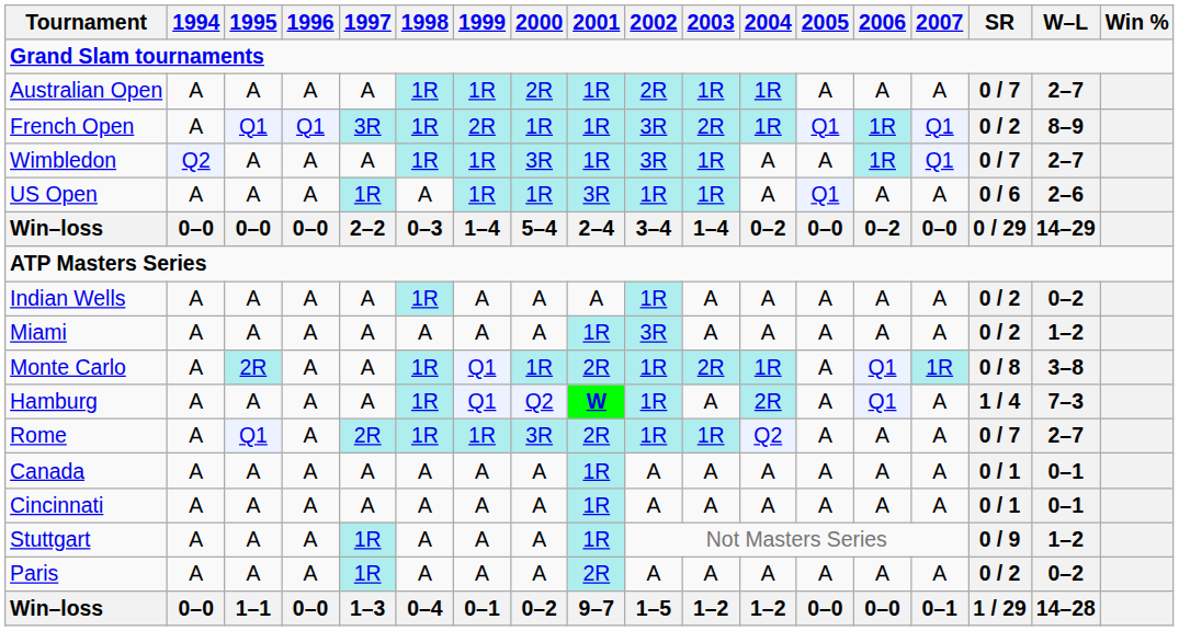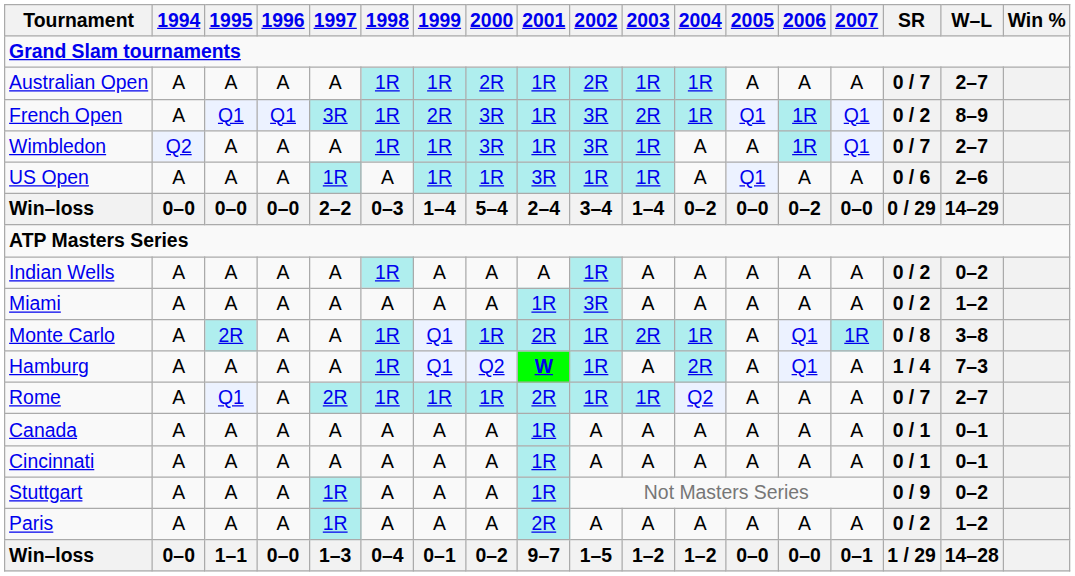 <table class=wikitable style=text-align:center;font-size:97%>
 <tr>
 <th>Tournament</th>
 <th><a href='#'>1994</a></th>
 <th><a href='#'>1995</a></th>
 <th><a href='#'>1996</a></th>
 <th><a href='#'>1997</a></th>
 <th><a href='#'>1998</a></th>
 <th><a href='#'>1999</a></th>
 <th><a href='#'>2000</a></th>
 <th><a href='#'>2001</a></th>
 <th><a href='#'>2002</a></th>
 <th><a href='#'>2003</a></th>
 <th><a href='#'>2004</a></th>
 <th><a href='#'>2005</a></th>
 <th><a href='#'>2006</a></th>
 <th><a href='#'>2007</a></th>
 <th>SR</th>
 <th>W–L</th>
 <th>Win %</th>
 </tr>
 <tr>
 <td colspan=23 align=left><strong><a href='#'>Grand Slam tournaments</a></strong></td>
 </tr>
 <tr>
 <td align=left><a href='#'>Australian Open</a></td>
 <td>A</td>
 <td>A</td>
 <td>A</td>
 <td>A</td>
 <td bgcolor=afeeee><a href='#'>1R</a></td>
 <td bgcolor=afeeee><a href='#'>1R</a></td>
 <td bgcolor=afeeee><a href='#'>2R</a></td>
 <td bgcolor=afeeee><a href='#'>1R</a></td>
 <td bgcolor=afeeee><a href='#'>2R</a></td>
 <td bgcolor=afeeee><a href='#'>1R</a></td>
 <td bgcolor=afeeee><a href='#'>1R</a></td>
 <td>A</td>
 <td>A</td>
 <td>A</td>
 <th>0 / 7</th>
 <th>2–7</th>
 <th></th>
 </tr>
 <tr>
 <td align=left><a href='#'>French Open</a></td>
 <td>A</td>
 <td bgcolor=ecf2ff><a href='#'>Q1</a></td>
 <td bgcolor=ecf2ff><a href='#'>Q1</a></td>
 <td bgcolor=afeeee><a href='#'>3R</a></td>
 <td bgcolor=afeeee><a href='#'>1R</a></td>
 <td bgcolor=afeeee><a href='#'>2R</a></td>
-<td bgcolor=afeeee><a href='#'>1R</a></td>
+<td bgcolor=afeeee><a href='#'>3R</a></td>
 <td bgcolor=afeeee><a href='#'>1R</a></td>
 <td bgcolor=afeeee><a href='#'>3R</a></td>
 <td bgcolor=afeeee><a href='#'>2R</a></td>
 <td bgcolor=afeeee><a href='#'>1R</a></td>
 <td bgcolor=ecf2ff><a href='#'>Q1</a></td>
 <td bgcolor=afeeee><a href='#'>1R</a></td>
 <td bgcolor=ecf2ff><a href='#'>Q1</a></td>
 <th>0 / 2</th>
 <th>8–9</th>
 <th></th>
 </tr>
 <tr>
 <td align=left><a href='#'>Wimbledon</a></td>
 <td bgcolor=ecf2ff><a href='#'>Q2</a></td>
 <td>A</td>
 <td>A</td>
 <td>A</td>
 <td bgcolor=afeeee><a href='#'>1R</a></td>
 <td bgcolor=afeeee><a href='#'>1R</a></td>
 <td bgcolor=afeeee><a href='#'>3R</a></td>
 <td bgcolor=afeeee><a href='#'>1R</a></td>
 <td bgcolor=afeeee><a href='#'>3R</a></td>
 <td bgcolor=afeeee><a href='#'>1R</a></td>
 <td>A</td>
 <td>A</td>
 <td bgcolor=afeeee><a href='#'>1R</a></td>
 <td bgcolor=ecf2ff><a href='#'>Q1</a></td>
 <th>0 / 7</th>
 <th>2–7</th>
 <th></th>
 </tr>
 <tr>
 <td align=left><a href='#'>US Open</a></td>
 <td>A</td>
 <td>A</td>
 <td>A</td>
 <td bgcolor=afeeee><a href='#'>1R</a></td>
 <td>A</td>
 <td bgcolor=afeeee><a href='#'>1R</a></td>
 <td bgcolor=afeeee><a href='#'>1R</a></td>
 <td bgcolor=afeeee><a href='#'>3R</a></td>
 <td bgcolor=afeeee><a href='#'>1R</a></td>
 <td bgcolor=afeeee><a href='#'>1R</a></td>
 <td>A</td>
 <td bgcolor=ecf2ff><a href='#'>Q1</a></td>
 <td>A</td>
 <td>A</td>
 <th>0 / 6</th>
 <th>2–6</th>
 <th></th>
 </tr>
 <tr>
 <th style=text-align:left>Win–loss</th>
 <th>0–0</th>
 <th>0–0</th>
 <th>0–0</th>
 <th>2–2</th>
 <th>0–3</th>
 <th>1–4</th>
 <th>5–4</th>
 <th>2–4</th>
 <th>3–4</th>
 <th>1–4</th>
 <th>0–2</th>
 <th>0–0</th>
 <th>0–2</th>
 <th>0–0</th>
 <th>0 / 29</th>
 <th>14–29</th>
 <th></th>
 </tr>
 <tr>
 <td colspan=23 align=left><strong>ATP Masters Series</strong></td>
 </tr>
 <tr>
 <td align=left><a href='#'>Indian Wells</a></td>
 <td>A</td>
 <td>A</td>
 <td>A</td>
 <td>A</td>
 <td bgcolor=afeeee><a href='#'>1R</a></td>
 <td>A</td>
 <td>A</td>
 <td>A</td>
 <td bgcolor=afeeee><a href='#'>1R</a></td>
 <td>A</td>
 <td>A</td>
 <td>A</td>
 <td>A</td>
 <td>A</td>
 <th>0 / 2</th>
 <th>0–2</th>
 <th></th>
 </tr>
 <tr>
 <td align=left><a href='#'>Miami</a></td>
 <td>A</td>
 <td>A</td>
 <td>A</td>
 <td>A</td>
 <td>A</td>
 <td>A</td>
 <td>A</td>
 <td bgcolor=afeeee><a href='#'>1R</a></td>
 <td bgcolor=afeeee><a href='#'>3R</a></td>
 <td>A</td>
 <td>A</td>
 <td>A</td>
 <td>A</td>
 <td>A</td>
 <th>0 / 2</th>
 <th>1–2</th>
 <th></th>
 </tr>
 <tr>
 <td align=left><a href='#'>Monte Carlo</a></td>
 <td>A</td>
 <td bgcolor=afeeee><a href='#'>2R</a></td>
 <td>A</td>
 <td>A</td>
 <td bgcolor=afeeee><a href='#'>1R</a></td>
 <td bgcolor=ecf2ff><a href='#'>Q1</a></td>
 <td bgcolor=afeeee><a href='#'>1R</a></td>
 <td bgcolor=afeeee><a href='#'>2R</a></td>
 <td bgcolor=afeeee><a href='#'>1R</a></td>
 <td bgcolor=afeeee><a href='#'>2R</a></td>
 <td bgcolor=afeeee><a href='#'>1R</a></td>
 <td>A</td>
 <td bgcolor=ecf2ff><a href='#'>Q1</a></td>
 <td bgcolor=afeeee><a href='#'>1R</a></td>
 <th>0 / 8</th>
 <th>3–8</th>
 <th></th>
 </tr>
 <tr>
 <td align=left><a href='#'>Hamburg</a></td>
 <td>A</td>
 <td>A</td>
 <td>A</td>
 <td>A</td>
 <td bgcolor=afeeee><a href='#'>1R</a></td>
 <td bgcolor=ecf2ff><a href='#'>Q1</a></td>
 <td bgcolor=ecf2ff><a href='#'>Q2</a></td>
 <td bgcolor=lime><a href='#'><strong>W</strong></a></td>
 <td bgcolor=afeeee><a href='#'>1R</a></td>
 <td>A</td>
 <td bgcolor=afeeee><a href='#'>2R</a></td>
 <td>A</td>
 <td bgcolor=ecf2ff><a href='#'>Q1</a></td>
 <td>A</td>
 <th>1 / 4</th>
 <th>7–3</th>
 <th></th>
 </tr>
 <tr>
 <td align=left><a href='#'>Rome</a></td>
 <td>A</td>
 <td bgcolor=ecf2ff><a href='#'>Q1</a></td>
 <td>A</td>
 <td bgcolor=afeeee><a href='#'>2R</a></td>
 <td bgcolor=afeeee><a href='#'>1R</a></td>
 <td bgcolor=afeeee><a href='#'>1R</a></td>
-<td bgcolor=afeeee><a href='#'>3R</a></td>
+<td bgcolor=afeeee><a href='#'>1R</a></td>
 <td bgcolor=afeeee><a href='#'>2R</a></td>
 <td bgcolor=afeeee><a href='#'>1R</a></td>
 <td bgcolor=afeeee><a href='#'>1R</a></td>
 <td bgcolor=ecf2ff><a href='#'>Q2</a></td>
 <td>A</td>
 <td>A</td>
 <td>A</td>
 <th>0 / 7</th>
 <th>2–7</th>
 <th></th>
 </tr>
 <tr>
 <td align=left><a href='#'>Canada</a></td>
 <td>A</td>
 <td>A</td>
 <td>A</td>
 <td>A</td>
 <td>A</td>
 <td>A</td>
 <td>A</td>
 <td bgcolor=afeeee><a href='#'>1R</a></td>
 <td>A</td>
 <td>A</td>
 <td>A</td>
 <td>A</td>
 <td>A</td>
 <td>A</td>
 <th>0 / 1</th>
 <th>0–1</th>
 <th></th>
 </tr>
 <tr>
 <td align=left><a href='#'>Cincinnati</a></td>
 <td>A</td>
 <td>A</td>
 <td>A</td>
 <td>A</td>
 <td>A</td>
 <td>A</td>
 <td>A</td>
 <td bgcolor=afeeee><a href='#'>1R</a></td>
 <td>A</td>
 <td>A</td>
 <td>A</td>
 <td>A</td>
 <td>A</td>
 <td>A</td>
 <th>0 / 1</th>
 <th>0–1</th>
 <th></th>
 </tr>
 <tr>
 <td align=left><a href='#'>Stuttgart</a></td>
 <td>A</td>
 <td>A</td>
 <td>A</td>
 <td bgcolor=afeeee><a href='#'>1R</a></td>
 <td>A</td>
 <td>A</td>
 <td>A</td>
 <td bgcolor=afeeee><a href='#'>1R</a></td>
 <td colspan=6 style=color:#767676>Not Masters Series</td>
 <th>0 / 9</th>
-<th>1–2</th>
+<th>0–2</th>
 <th></th>
 </tr>
 <tr>
 <td align=left><a href='#'>Paris</a></td>
 <td>A</td>
 <td>A</td>
 <td>A</td>
 <td bgcolor=afeeee><a href='#'>1R</a></td>
 <td>A</td>
 <td>A</td>
 <td>A</td>
 <td bgcolor=afeeee><a href='#'>2R</a></td>
 <td>A</td>
 <td>A</td>
 <td>A</td>
 <td>A</td>
 <td>A</td>
 <td>A</td>
 <th>0 / 2</th>
-<th>0–2</th>
+<th>1–2</th>
 <th></th>
 </tr>
 <tr>
 <th style=text-align:left>Win–loss</th>
 <th>0–0</th>
 <th>1–1</th>
 <th>0–0</th>
 <th>1–3</th>
 <th>0–4</th>
 <th>0–1</th>
 <th>0–2</th>
 <th>9–7</th>
 <th>1–5</th>
 <th>1–2</th>
 <th>1–2</th>
 <th>0–0</th>
 <th>0–0</th>
 <th>0–1</th>
 <th>1 / 29</th>
 <th>14–28</th>
 <th></th>
 </tr>
 </table>
